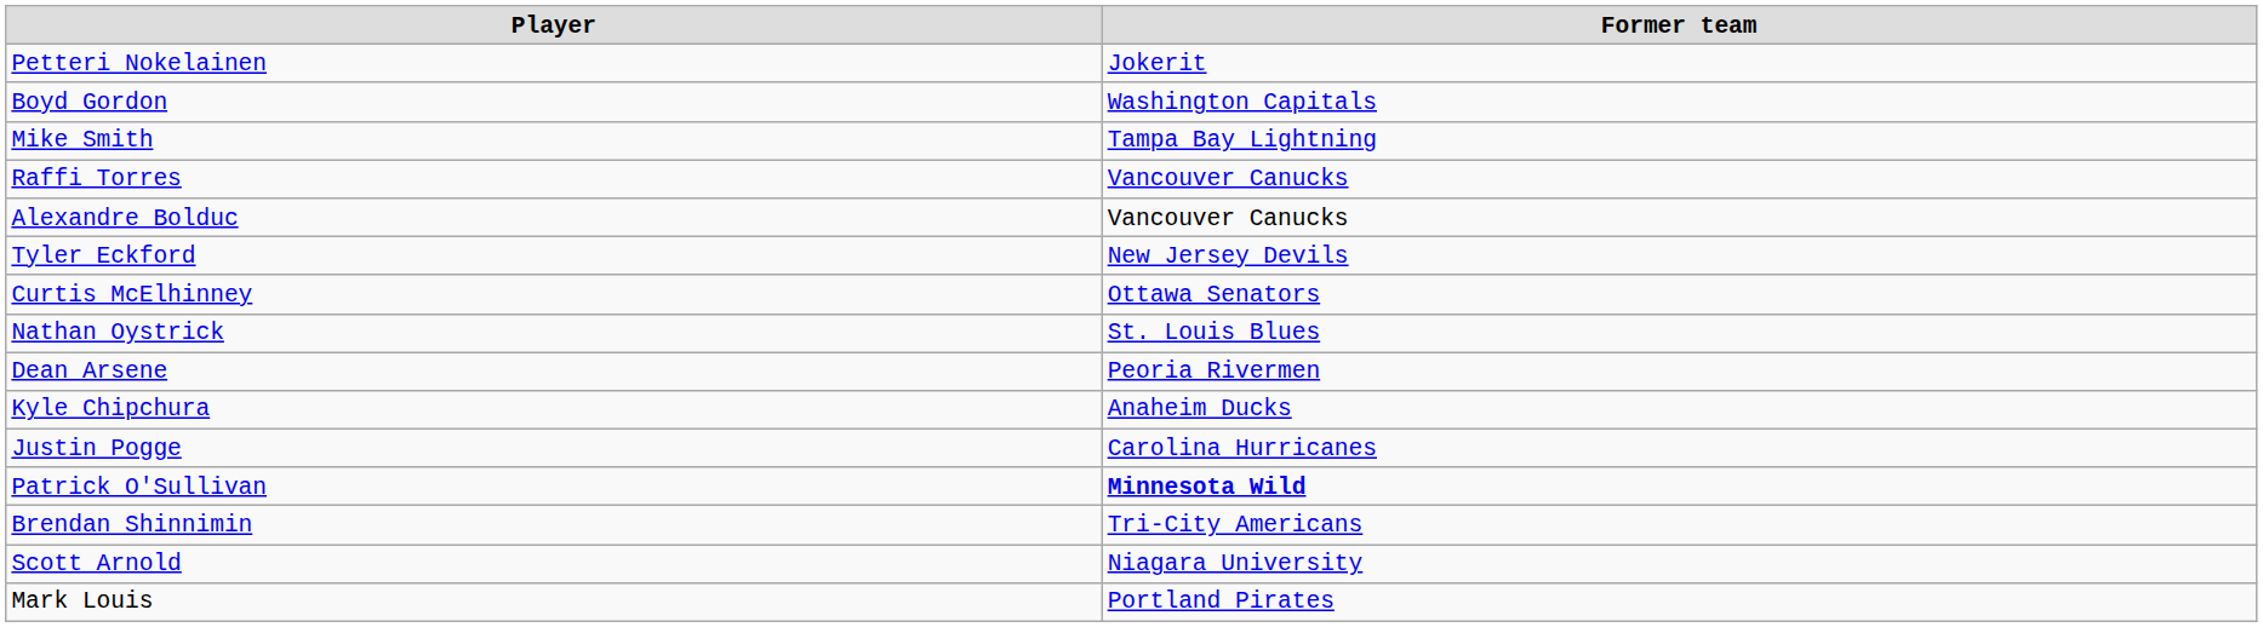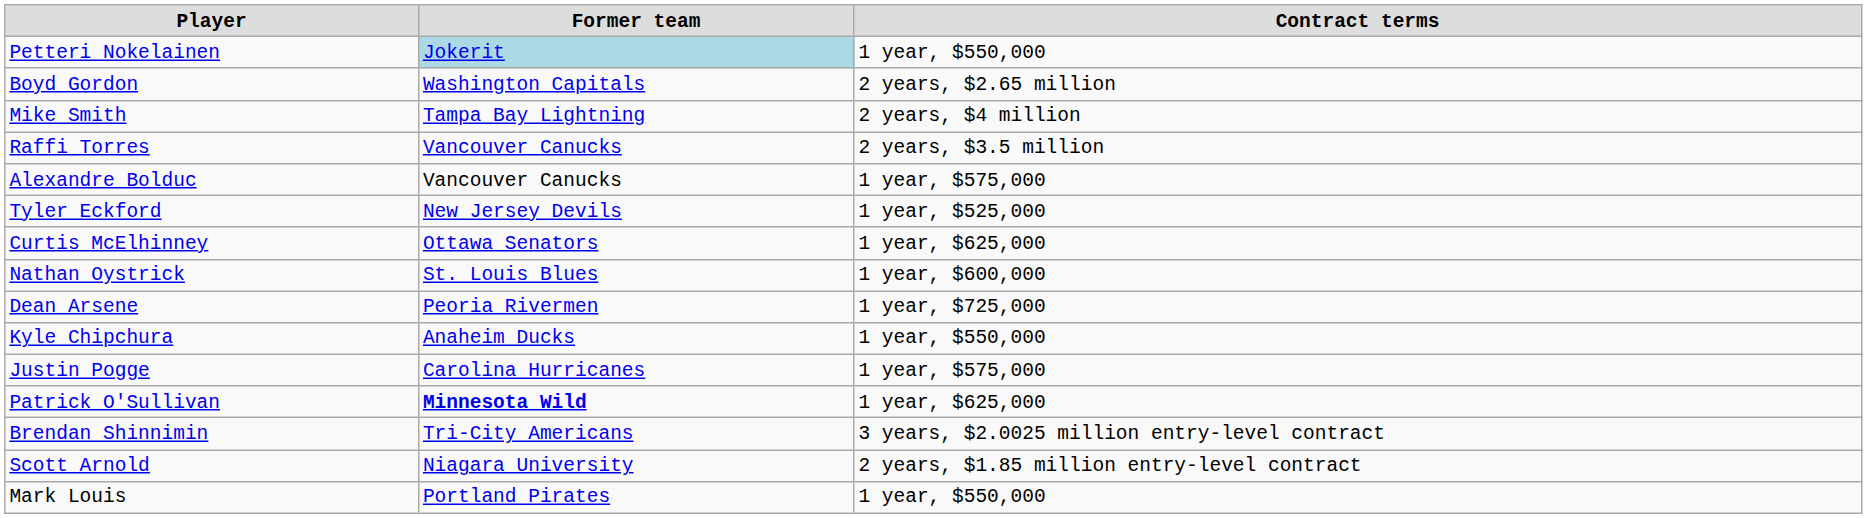 <table class="wikitable" width=98%>
 <tr align="center" bgcolor="#dddddd">
 <td><strong>Player</strong></td>
 <td><strong>Former team</strong></td>
+<td><strong>Contract terms</strong></td>
 </tr>
 <tr>
 <td><a href='#'>Petteri Nokelainen</a></td>
-<td><a href='#'>Jokerit</a></td>
+<td style="background: lightblue;"><a href='#'>Jokerit</a></td>
+<td>1 year, $550,000</td>
 </tr>
 <tr>
 <td><a href='#'>Boyd Gordon</a></td>
 <td><a href='#'>Washington Capitals</a></td>
+<td>2 years, $2.65 million</td>
 </tr>
 <tr>
 <td><a href='#'>Mike Smith</a></td>
 <td><a href='#'>Tampa Bay Lightning</a></td>
+<td>2 years, $4 million</td>
 </tr>
 <tr>
 <td><a href='#'>Raffi Torres</a></td>
 <td><a href='#'>Vancouver Canucks</a></td>
+<td>2 years, $3.5 million</td>
 </tr>
 <tr>
 <td><a href='#'>Alexandre Bolduc</a></td>
 <td>Vancouver Canucks</td>
+<td>1 year, $575,000</td>
 </tr>
 <tr>
 <td><a href='#'>Tyler Eckford</a></td>
 <td><a href='#'>New Jersey Devils</a></td>
+<td>1 year, $525,000</td>
 </tr>
 <tr>
 <td><a href='#'>Curtis McElhinney</a></td>
 <td><a href='#'>Ottawa Senators</a></td>
+<td>1 year, $625,000</td>
 </tr>
 <tr>
 <td><a href='#'>Nathan Oystrick</a></td>
 <td><a href='#'>St. Louis Blues</a></td>
+<td>1 year, $600,000</td>
 </tr>
 <tr>
 <td><a href='#'>Dean Arsene</a></td>
 <td><a href='#'>Peoria Rivermen</a></td>
+<td>1 year, $725,000</td>
 </tr>
 <tr>
 <td><a href='#'>Kyle Chipchura</a></td>
 <td><a href='#'>Anaheim Ducks</a></td>
+<td>1 year, $550,000</td>
 </tr>
 <tr>
 <td><a href='#'>Justin Pogge</a></td>
 <td><a href='#'>Carolina Hurricanes</a></td>
+<td>1 year, $575,000</td>
 </tr>
 <tr>
 <td><a href='#'>Patrick O'Sullivan</a></td>
 <td><strong><a href='#'>Minnesota Wild</a></strong></td>
+<td>1 year, $625,000</td>
 </tr>
 <tr>
 <td><a href='#'>Brendan Shinnimin</a></td>
 <td><a href='#'>Tri-City Americans</a></td>
+<td>3 years, $2.0025 million entry-level contract</td>
 </tr>
 <tr>
 <td><a href='#'>Scott Arnold</a></td>
 <td><a href='#'>Niagara University</a></td>
+<td>2 years, $1.85 million entry-level contract</td>
 </tr>
 <tr>
 <td>Mark Louis</td>
 <td><a href='#'>Portland Pirates</a></td>
+<td>1 year, $550,000</td>
 </tr>
 </table>
